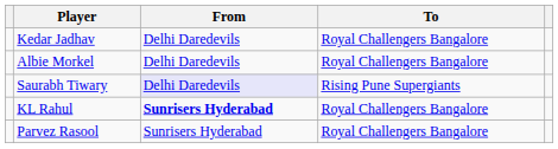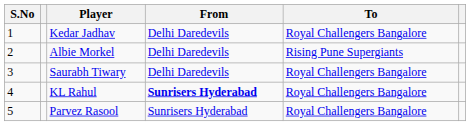 <table class="wikitable"  style="font-size:97%; width:600px;">
 <tr>
+<th>S.No</th>
 <th></th>
 <th>Player</th>
 <th>From</th>
 <th>To</th>
 <th></th>
 </tr>
 <tr>
+<td>1</td>
 <td></td>
 <td><a href='#'>Kedar Jadhav</a></td>
 <td><a href='#'>Delhi Daredevils</a></td>
 <td><a href='#'>Royal Challengers Bangalore</a></td>
 <td></td>
 </tr>
 <tr>
+<td>2</td>
 <td></td>
 <td><a href='#'>Albie Morkel</a></td>
+<td><a href='#'>Delhi Daredevils</a></td>
+<td><a href='#'>Rising Pune Supergiants</a></td>
+<td></td>
+</tr>
+<tr>
+<td>3</td>
+<td></td>
+<td><a href='#'>Saurabh Tiwary</a></td>
 <td><a href='#'>Delhi Daredevils</a></td>
 <td><a href='#'>Royal Challengers Bangalore</a></td>
 <td></td>
 </tr>
 <tr>
-<td></td>
-<td><a href='#'>Saurabh Tiwary</a></td>
-<td style="background: lavender;"><a href='#'>Delhi Daredevils</a></td>
-<td><a href='#'>Rising Pune Supergiants</a></td>
-<td></td>
-</tr>
-<tr>
+<td>4</td>
 <td></td>
 <td><a href='#'>KL Rahul</a></td>
 <td><strong><a href='#'>Sunrisers Hyderabad</a></strong></td>
 <td><a href='#'>Royal Challengers Bangalore</a></td>
 <td></td>
 </tr>
 <tr>
+<td>5</td>
 <td></td>
 <td><a href='#'>Parvez Rasool</a></td>
 <td><a href='#'>Sunrisers Hyderabad</a></td>
 <td><a href='#'>Royal Challengers Bangalore</a></td>
 <td></td>
 </tr>
 </table>
